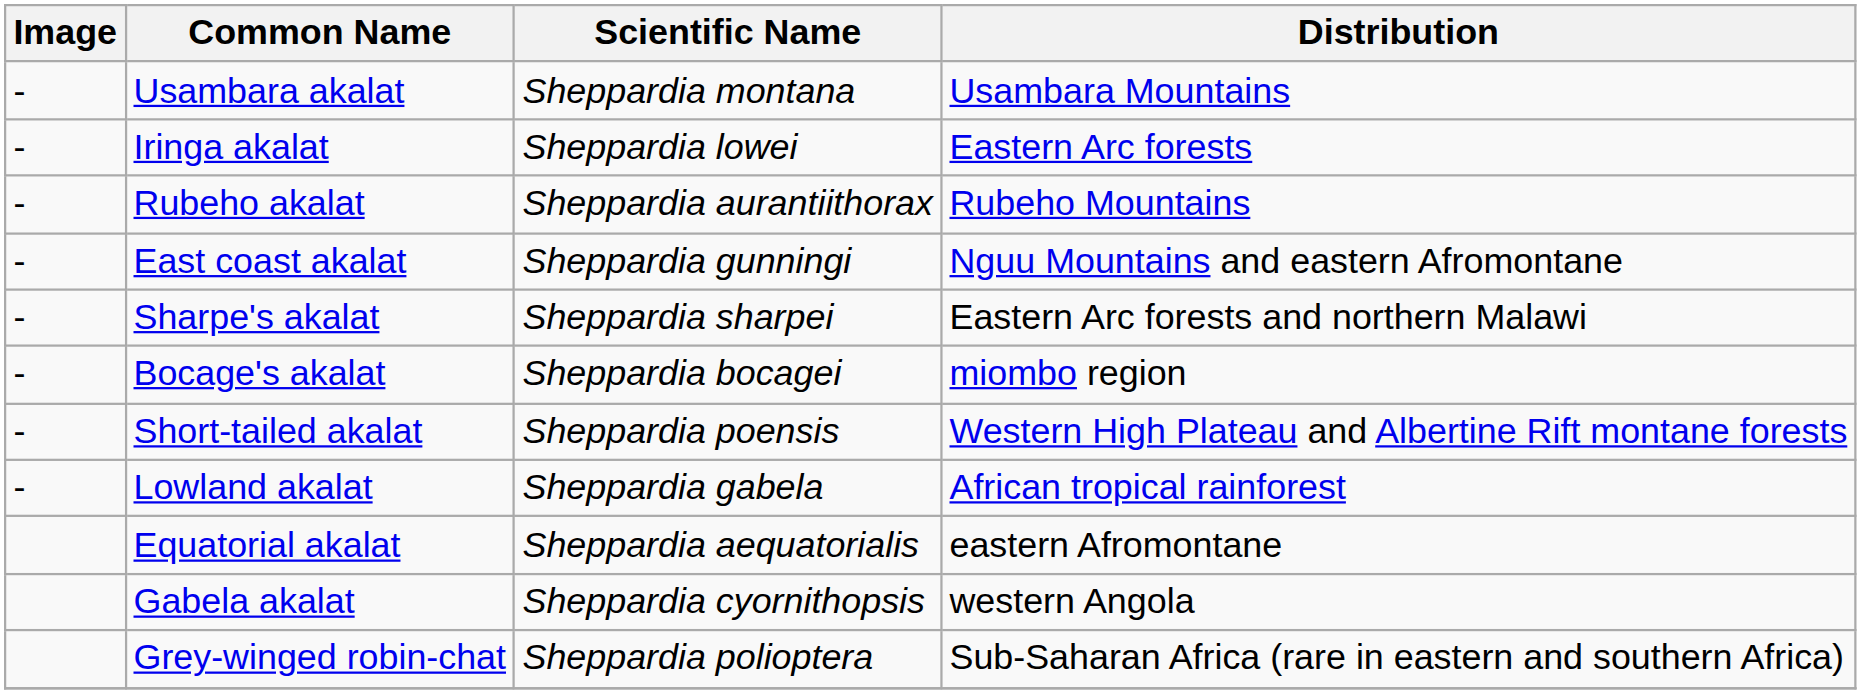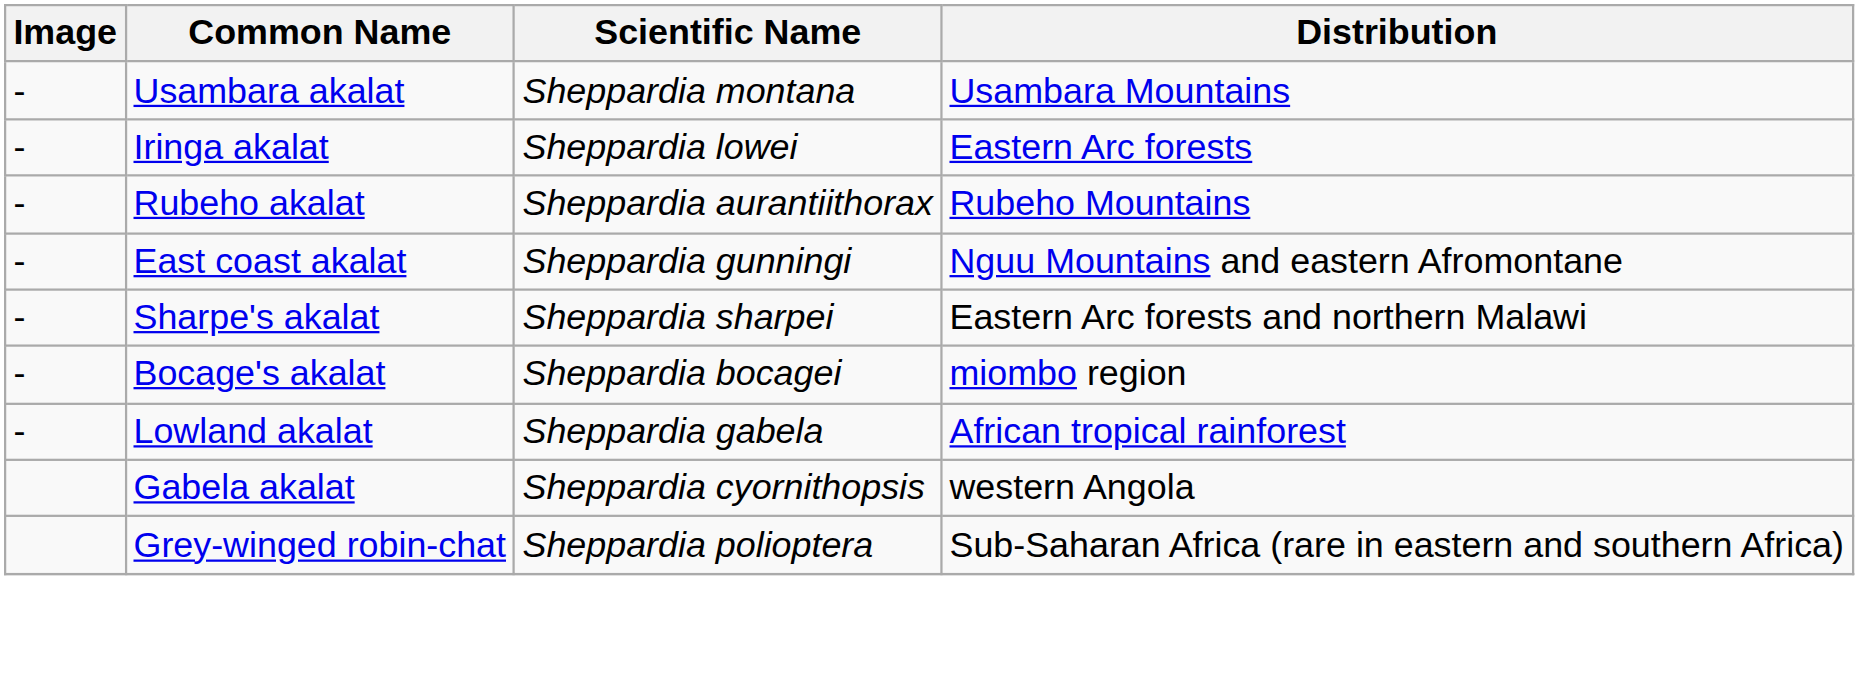 <table class="wikitable">
 <tr>
 <th>Image</th>
 <th>Common Name</th>
 <th>Scientific Name</th>
 <th>Distribution</th>
 </tr>
 <tr>
 <td>-</td>
 <td><a href='#'>Usambara akalat</a></td>
 <td><em>Sheppardia montana</em></td>
 <td><a href='#'>Usambara Mountains</a></td>
 </tr>
 <tr>
 <td>-</td>
 <td><a href='#'>Iringa akalat</a></td>
 <td><em>Sheppardia lowei</em></td>
 <td><a href='#'>Eastern Arc forests</a></td>
 </tr>
 <tr>
 <td>-</td>
 <td><a href='#'>Rubeho akalat</a></td>
 <td><em>Sheppardia aurantiithorax</em></td>
 <td><a href='#'>Rubeho Mountains</a></td>
 </tr>
 <tr>
 <td>-</td>
 <td><a href='#'>East coast akalat</a></td>
 <td><em>Sheppardia gunningi</em></td>
 <td><a href='#'>Nguu Mountains</a> and eastern Afromontane</td>
 </tr>
 <tr>
 <td>-</td>
 <td><a href='#'>Sharpe's akalat</a></td>
 <td><em>Sheppardia sharpei</em></td>
 <td>Eastern Arc forests and northern Malawi</td>
 </tr>
 <tr>
 <td>-</td>
 <td><a href='#'>Bocage's akalat</a></td>
 <td><em>Sheppardia bocagei</em></td>
 <td><a href='#'>miombo</a> region</td>
 </tr>
 <tr>
 <td>-</td>
-<td><a href='#'>Short-tailed akalat</a></td>
-<td><em>Sheppardia poensis</em></td>
-<td><a href='#'>Western High Plateau</a> and <a href='#'>Albertine Rift montane forests</a></td>
-</tr>
-<tr>
-<td>-</td>
 <td><a href='#'>Lowland akalat</a></td>
 <td><em>Sheppardia gabela</em></td>
 <td><a href='#'>African tropical rainforest</a></td>
-</tr>
-<tr>
-<td></td>
-<td><a href='#'>Equatorial akalat</a></td>
-<td><em>Sheppardia aequatorialis</em></td>
-<td>eastern Afromontane</td>
 </tr>
 <tr>
 <td></td>
 <td><a href='#'>Gabela akalat</a></td>
 <td><em>Sheppardia cyornithopsis</em></td>
 <td>western Angola</td>
 </tr>
 <tr>
 <td></td>
 <td><a href='#'>Grey-winged robin-chat</a></td>
 <td><em>Sheppardia polioptera</em></td>
 <td>Sub-Saharan Africa (rare in eastern and southern Africa)</td>
 </tr>
 <tr>
 </tr>
 </table>
